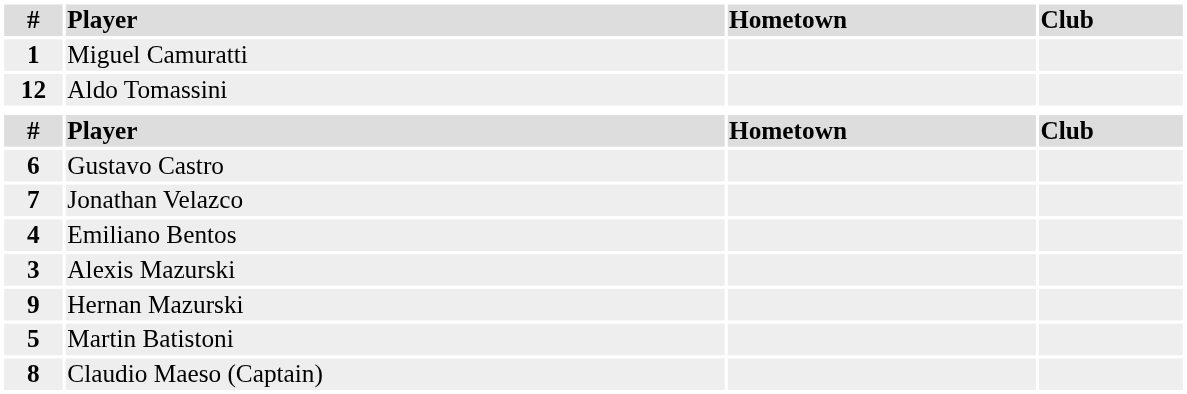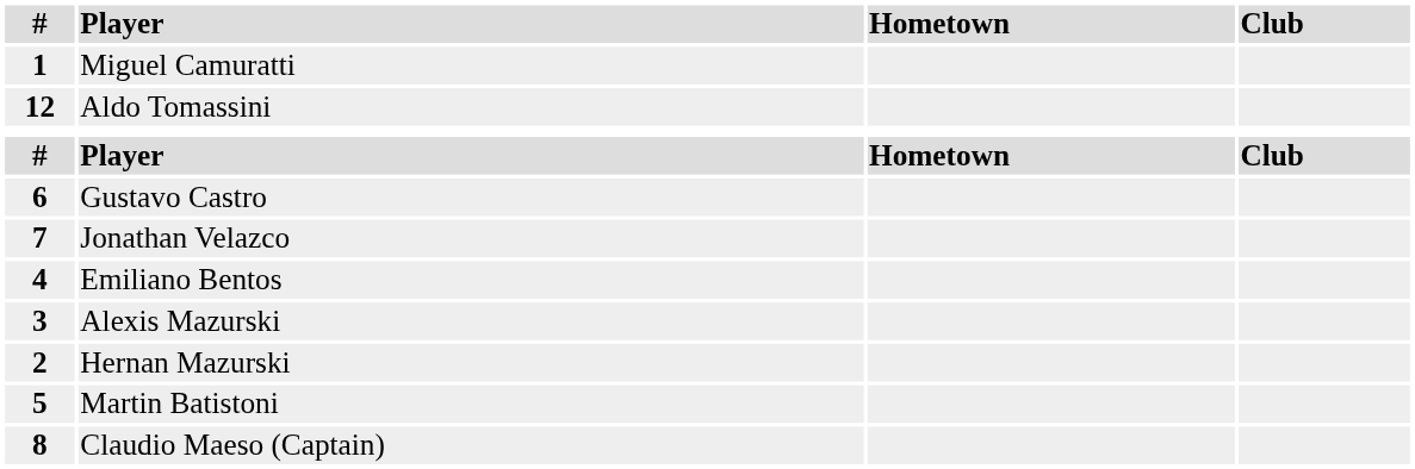 <table width=750>
 <tr>
 <th colspan=9></th>
 </tr>
 <tr bgcolor="#dddddd">
 <th width=5%>#</th>
 <td align=left!!width=35%><strong>Player</strong></td>
 <td align=center!!width=20%><strong>Hometown</strong></td>
 <td align=center!!width=35%><strong>Club</strong></td>
 </tr>
 <tr bgcolor="#eeeeee">
 <td align=center><strong>1</strong></td>
 <td>Miguel Camuratti</td>
 <td></td>
 <td></td>
 </tr>
 <tr bgcolor="#eeeeee">
 <td align=center><strong>12</strong></td>
 <td>Aldo Tomassini</td>
 <td></td>
 <td></td>
 </tr>
 <tr>
 <th colspan=9></th>
 </tr>
 <tr bgcolor="#dddddd">
 <th width=5%>#</th>
 <td align=left!!width=35%><strong>Player</strong></td>
 <td align=center!!width=20%><strong>Hometown</strong></td>
 <td align=center!!width=35%><strong>Club</strong></td>
 </tr>
 <tr bgcolor="#eeeeee">
 <td align=center><strong>6</strong></td>
 <td>Gustavo Castro</td>
 <td></td>
 <td></td>
 </tr>
 <tr bgcolor="#eeeeee">
 <td align=center><strong>7</strong></td>
 <td>Jonathan Velazco</td>
 <td></td>
 <td></td>
 </tr>
 <tr bgcolor="#eeeeee">
 <td align=center><strong>4</strong></td>
 <td>Emiliano Bentos</td>
 <td></td>
 <td></td>
 </tr>
 <tr bgcolor="#eeeeee">
 <td align=center><strong>3</strong></td>
 <td>Alexis Mazurski</td>
 <td></td>
 <td></td>
 </tr>
 <tr bgcolor="#eeeeee">
-<td align=center><strong>9</strong></td>
+<td align=center><strong>2</strong></td>
 <td>Hernan Mazurski</td>
 <td></td>
 <td></td>
 </tr>
 <tr bgcolor="#eeeeee">
 <td align=center><strong>5</strong></td>
 <td>Martin Batistoni</td>
 <td></td>
 <td></td>
 </tr>
 <tr bgcolor="#eeeeee">
 <td align=center><strong>8</strong></td>
 <td>Claudio Maeso (Captain)</td>
 <td></td>
 <td></td>
 </tr>
 </table>
